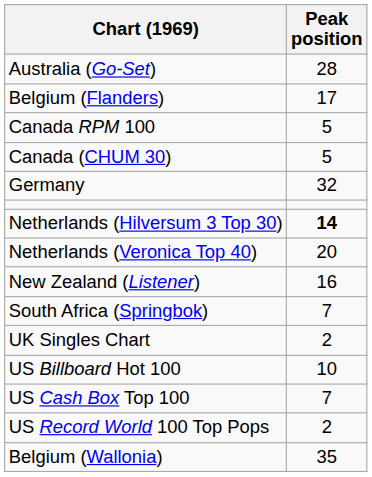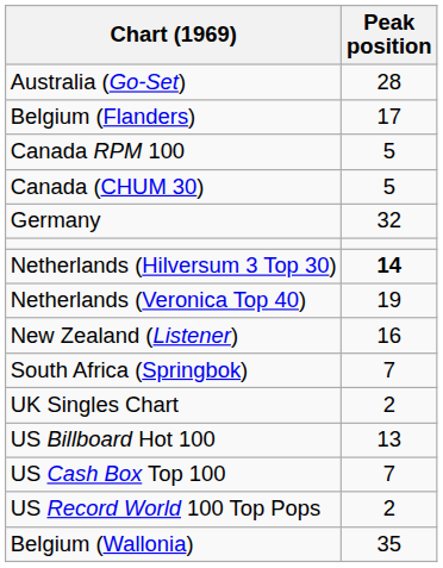 <table class="wikitable sortable">
 <tr>
 <th align="left">Chart (1969)</th>
 <th style="text-align:center;">Peak<br>position</th>
 </tr>
 <tr>
 <td>Australia (<em><a href='#'>Go-Set</a></em>)</td>
 <td style="text-align:center;">28</td>
 </tr>
 <tr>
 <td>Belgium (<a href='#'>Flanders</a>)</td>
 <td style="text-align:center;">17</td>
 </tr>
 <tr>
 <td>Canada <em>RPM</em> 100</td>
 <td style="text-align:center;">5</td>
 </tr>
 <tr>
 <td>Canada (<a href='#'>CHUM 30</a>)</td>
 <td style="text-align:center;">5</td>
 </tr>
 <tr>
 <td>Germany</td>
 <td style="text-align:center;">32</td>
 </tr>
 <tr>
 <td></td>
 </tr>
 <tr>
 <td>Netherlands (<a href='#'>Hilversum 3 Top 30</a>)</td>
 <td style="text-align:center;"><strong>14</strong></td>
 </tr>
 <tr>
 <td>Netherlands (<a href='#'>Veronica Top 40</a>)</td>
-<td style="text-align:center;">20</td>
+<td style="text-align:center;">19</td>
 </tr>
 <tr>
 <td>New Zealand (<em><a href='#'>Listener</a></em>)</td>
 <td style="text-align:center;">16</td>
 </tr>
 <tr>
 <td>South Africa (<a href='#'>Springbok</a>)</td>
 <td style="text-align:center;">7</td>
 </tr>
 <tr>
 <td>UK Singles Chart</td>
 <td style="text-align:center;">2</td>
 </tr>
 <tr>
 <td>US <em>Billboard</em> Hot 100</td>
-<td style="text-align:center;">10</td>
+<td style="text-align:center;">13</td>
 </tr>
 <tr>
 <td>US <em><a href='#'>Cash Box</a></em> Top 100</td>
 <td style="text-align:center;">7</td>
 </tr>
 <tr>
 <td>US <em><a href='#'>Record World</a></em> 100 Top Pops</td>
 <td style="text-align:center;">2</td>
 </tr>
 <tr>
 <td>Belgium (<a href='#'>Wallonia</a>)</td>
 <td style="text-align:center;">35</td>
 </tr>
 </table>
